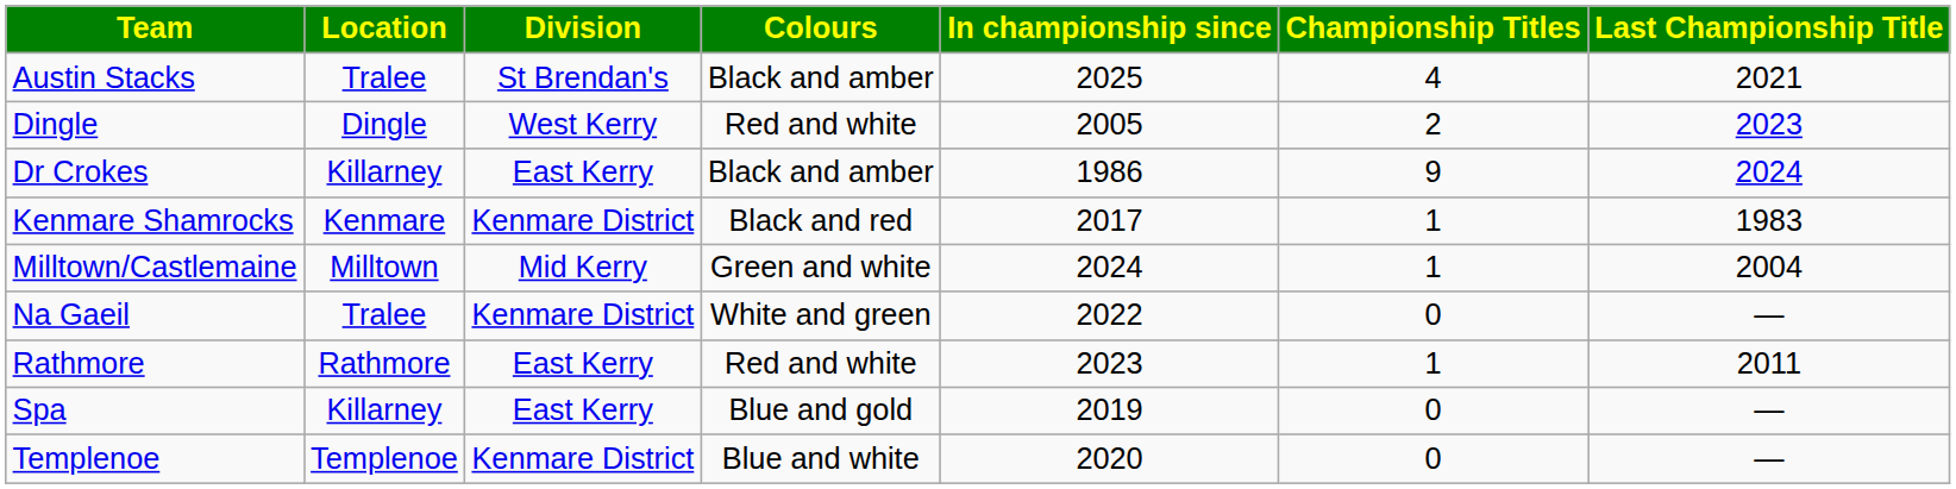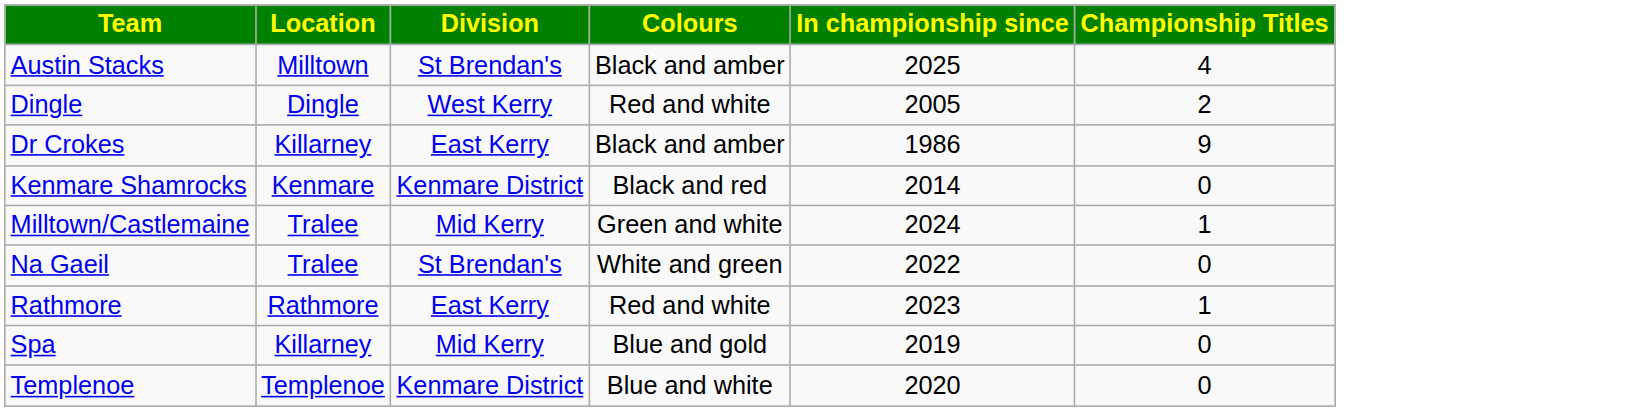 <table class="wikitable sortable" style="text-align:center;">
 <tr>
 <th style="background:green;color:yellow">Team</th>
 <th style="background:green;color:yellow">Location</th>
 <th style="background:green;color:yellow">Division</th>
 <th style="background:green;color:yellow">Colours</th>
 <th style="background:green;color:yellow">In championship since</th>
 <th style="background:green;color:yellow">Championship Titles</th>
-<th style="background:green;color:yellow">Last Championship Title</th>
 </tr>
 <tr>
 <td style="text-align:left"> <a href='#'>Austin Stacks</a></td>
-<td><a href='#'>Tralee</a></td>
+<td><a href='#'>Milltown</a></td>
 <td><a href='#'>St Brendan's</a></td>
 <td>Black and amber</td>
 <td>2025</td>
 <td>4</td>
-<td>2021</td>
 </tr>
 <tr>
 <td style="text-align:left"> <a href='#'>Dingle</a></td>
 <td><a href='#'>Dingle</a></td>
 <td><a href='#'>West Kerry</a></td>
 <td>Red and white</td>
 <td>2005</td>
 <td>2</td>
-<td><a href='#'>2023</a></td>
 </tr>
 <tr>
 <td style="text-align:left"> <a href='#'>Dr Crokes</a></td>
 <td><a href='#'>Killarney</a></td>
 <td><a href='#'>East Kerry</a></td>
 <td>Black and amber</td>
 <td>1986</td>
 <td>9</td>
-<td><a href='#'>2024</a></td>
 </tr>
 <tr>
 <td style="text-align:left"> <a href='#'>Kenmare Shamrocks</a></td>
 <td><a href='#'>Kenmare</a></td>
 <td><a href='#'>Kenmare District</a></td>
 <td>Black and red</td>
-<td>2017</td>
-<td>1</td>
-<td>1983</td>
+<td>2014</td>
+<td>0</td>
 </tr>
 <tr>
 <td style="text-align:left"> <a href='#'>Milltown/Castlemaine</a></td>
-<td><a href='#'>Milltown</a></td>
+<td><a href='#'>Tralee</a></td>
 <td><a href='#'>Mid Kerry</a></td>
 <td>Green and white</td>
 <td>2024</td>
 <td>1</td>
-<td>2004</td>
 </tr>
 <tr>
 <td style="text-align:left"> <a href='#'>Na Gaeil</a></td>
 <td><a href='#'>Tralee</a></td>
-<td><a href='#'>Kenmare District</a></td>
+<td><a href='#'>St Brendan's</a></td>
 <td>White and green</td>
 <td>2022</td>
 <td>0</td>
-<td>—</td>
 </tr>
 <tr>
 <td style="text-align:left"> <a href='#'>Rathmore</a></td>
 <td><a href='#'>Rathmore</a></td>
 <td><a href='#'>East Kerry</a></td>
 <td>Red and white</td>
 <td>2023</td>
 <td>1</td>
-<td>2011</td>
 </tr>
 <tr>
 <td style="text-align:left"> <a href='#'>Spa</a></td>
 <td><a href='#'>Killarney</a></td>
-<td><a href='#'>East Kerry</a></td>
+<td><a href='#'>Mid Kerry</a></td>
 <td>Blue and gold</td>
 <td>2019</td>
 <td>0</td>
-<td>—</td>
 </tr>
 <tr>
 <td style="text-align:left"> <a href='#'>Templenoe</a></td>
 <td><a href='#'>Templenoe</a></td>
 <td><a href='#'>Kenmare District</a></td>
 <td>Blue and white</td>
 <td>2020</td>
 <td>0</td>
-<td>—</td>
 </tr>
 </table>
